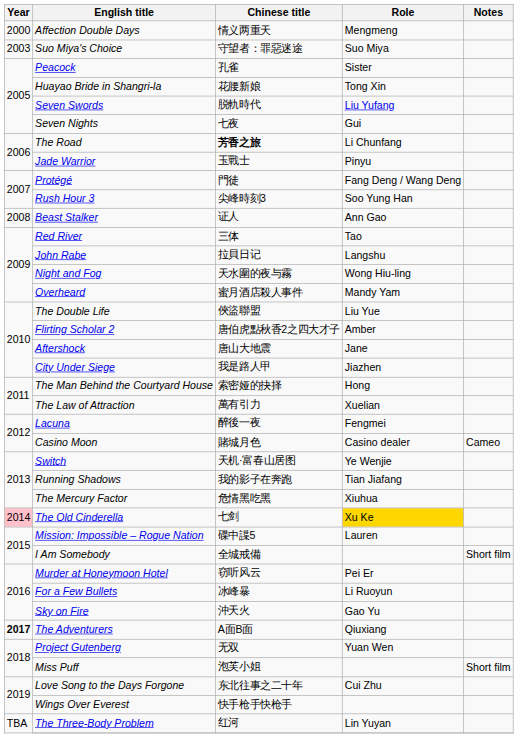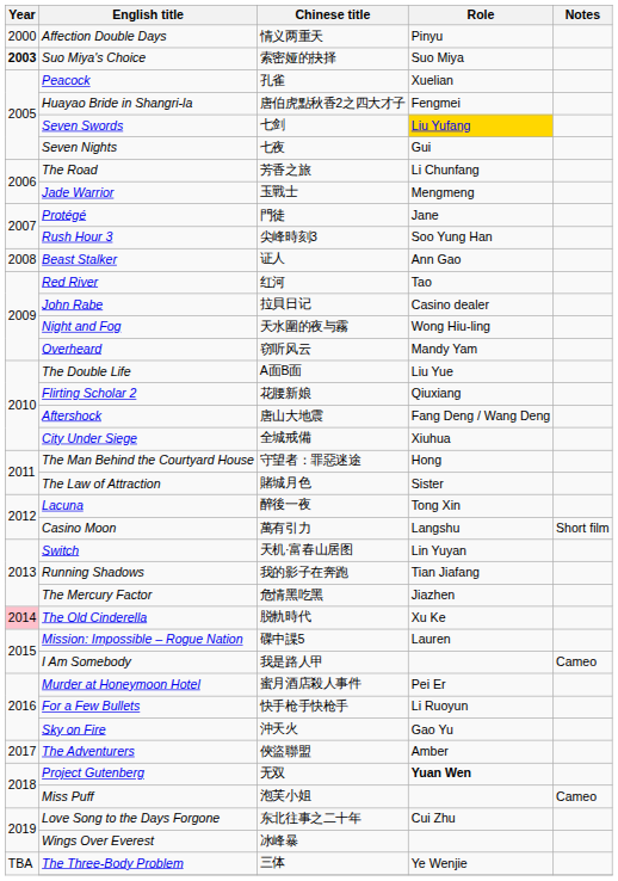 <table class="wikitable">
 <tr>
 <th>Year</th>
 <th>English title</th>
 <th>Chinese title</th>
 <th>Role</th>
 <th>Notes</th>
 </tr>
 <tr>
 <td>2000</td>
 <td><em>Affection Double Days</em></td>
 <td>情义两重天</td>
-<td>Mengmeng</td>
+<td>Pinyu</td>
 <td></td>
 </tr>
 <tr>
-<td>2003</td>
+<td><strong>2003</strong></td>
 <td><em> Suo Miya's Choice</em></td>
-<td>守望者：罪惡迷途</td>
+<td>索密娅的抉择</td>
 <td>Suo Miya</td>
 <td></td>
 </tr>
 <tr>
 <td rowspan=4>2005</td>
 <td><em><a href='#'>Peacock</a></em></td>
 <td>孔雀</td>
-<td>Sister</td>
+<td>Xuelian</td>
 <td></td>
 </tr>
 <tr>
 <td><em>Huayao Bride in Shangri-la</em></td>
-<td>花腰新娘</td>
-<td>Tong Xin</td>
+<td>唐伯虎點秋香2之四大才子</td>
+<td>Fengmei</td>
 <td></td>
 </tr>
 <tr>
 <td><em><a href='#'>Seven Swords</a></em></td>
-<td>脱軌時代</td>
-<td><a href='#'>Liu Yufang</a></td>
+<td>七剑</td>
+<td style="background: gold;"><a href='#'>Liu Yufang</a></td>
 <td></td>
 </tr>
 <tr>
 <td><em>Seven Nights</em></td>
 <td>七夜</td>
 <td>Gui</td>
 <td></td>
 </tr>
 <tr>
 <td rowspan=2>2006</td>
 <td><em>The Road</em></td>
-<td><strong>芳香之旅</strong></td>
+<td>芳香之旅</td>
 <td>Li Chunfang</td>
 <td></td>
 </tr>
 <tr>
 <td><em><a href='#'>Jade Warrior</a></em></td>
 <td>玉戰士</td>
-<td>Pinyu</td>
+<td>Mengmeng</td>
 <td></td>
 </tr>
 <tr>
 <td rowspan=2>2007</td>
 <td><em><a href='#'>Protégé</a></em></td>
 <td>門徒</td>
-<td>Fang Deng / Wang Deng</td>
+<td>Jane</td>
 <td></td>
 </tr>
 <tr>
 <td><em><a href='#'>Rush Hour 3</a></em></td>
 <td>尖峰時刻3</td>
 <td>Soo Yung Han</td>
 <td></td>
 </tr>
 <tr>
 <td>2008</td>
 <td><em><a href='#'>Beast Stalker</a></em></td>
 <td>证人</td>
 <td>Ann Gao</td>
 <td></td>
 </tr>
 <tr>
 <td rowspan=4>2009</td>
 <td><em><a href='#'>Red River</a></em></td>
-<td>三体</td>
+<td>红河</td>
 <td>Tao</td>
 <td></td>
 </tr>
 <tr>
 <td><em><a href='#'>John Rabe</a></em></td>
 <td>拉貝日记</td>
-<td>Langshu</td>
+<td>Casino dealer</td>
 <td></td>
 </tr>
 <tr>
 <td><em><a href='#'>Night and Fog</a></em></td>
 <td>天水圍的夜与霧</td>
 <td>Wong Hiu-ling</td>
 <td></td>
 </tr>
 <tr>
 <td><em><a href='#'>Overheard</a></em></td>
-<td>蜜月酒店殺人事件</td>
+<td>窃听风云</td>
 <td>Mandy Yam</td>
 <td></td>
 </tr>
 <tr>
 <td rowspan=4>2010</td>
 <td><em>The Double Life</em></td>
-<td>俠盜聯盟</td>
+<td>A面B面</td>
 <td>Liu Yue</td>
 <td></td>
 </tr>
 <tr>
 <td><em><a href='#'>Flirting Scholar 2</a></em></td>
-<td>唐伯虎點秋香2之四大才子</td>
-<td>Amber</td>
+<td>花腰新娘</td>
+<td>Qiuxiang</td>
 <td></td>
 </tr>
 <tr>
 <td><em><a href='#'>Aftershock</a></em></td>
 <td>唐山大地震</td>
-<td>Jane</td>
+<td>Fang Deng / Wang Deng</td>
 <td></td>
 </tr>
 <tr>
 <td><em><a href='#'>City Under Siege</a></em></td>
-<td>我是路人甲</td>
-<td>Jiazhen</td>
+<td>全城戒備</td>
+<td>Xiuhua</td>
 <td></td>
 </tr>
 <tr>
 <td rowspan=2>2011</td>
 <td><em>The Man Behind the Courtyard House</em></td>
-<td>索密娅的抉择</td>
+<td>守望者：罪惡迷途</td>
 <td>Hong</td>
 <td></td>
 </tr>
 <tr>
 <td><em>The Law of Attraction</em></td>
-<td>萬有引力</td>
-<td>Xuelian</td>
+<td>賭城月色</td>
+<td>Sister</td>
 <td></td>
 </tr>
 <tr>
 <td rowspan=2>2012</td>
 <td><em><a href='#'>Lacuna</a></em></td>
 <td>醉後一夜</td>
-<td>Fengmei</td>
+<td>Tong Xin</td>
 <td></td>
 </tr>
 <tr>
 <td><em>Casino Moon</em></td>
-<td>賭城月色</td>
-<td>Casino dealer</td>
-<td>Cameo</td>
+<td>萬有引力</td>
+<td>Langshu</td>
+<td>Short film</td>
 </tr>
 <tr>
 <td rowspan=3>2013</td>
 <td><em><a href='#'>Switch</a></em></td>
 <td>天机·富春山居图</td>
-<td>Ye Wenjie</td>
+<td>Lin Yuyan</td>
 <td></td>
 </tr>
 <tr>
 <td><em>Running Shadows</em></td>
 <td>我的影子在奔跑</td>
 <td>Tian Jiafang</td>
 <td></td>
 </tr>
 <tr>
 <td><em>The Mercury Factor</em></td>
 <td>危情黑吃黑</td>
-<td>Xiuhua</td>
+<td>Jiazhen</td>
 <td></td>
 </tr>
 <tr>
 <td style="background: pink;">2014</td>
 <td><em><a href='#'>The Old Cinderella</a></em></td>
-<td>七剑</td>
-<td style="background: gold;">Xu Ke</td>
+<td>脱軌時代</td>
+<td>Xu Ke</td>
 <td></td>
 </tr>
 <tr>
 <td rowspan=2>2015</td>
 <td><em><a href='#'>Mission: Impossible – Rogue Nation</a></em></td>
 <td>碟中諜5</td>
 <td>Lauren</td>
 <td></td>
 </tr>
 <tr>
 <td><em>I Am Somebody</em></td>
-<td>全城戒備</td>
+<td>我是路人甲</td>
 <td></td>
-<td>Short film</td>
+<td>Cameo</td>
 </tr>
 <tr>
 <td rowspan=3>2016</td>
 <td><em><a href='#'>Murder at Honeymoon Hotel</a></em></td>
-<td>窃听风云</td>
+<td>蜜月酒店殺人事件</td>
 <td>Pei Er</td>
 <td></td>
 </tr>
 <tr>
 <td><em><a href='#'>For a Few Bullets</a></em></td>
-<td>冰峰暴</td>
+<td>快手枪手快枪手</td>
 <td>Li Ruoyun</td>
 <td></td>
 </tr>
 <tr>
 <td><em><a href='#'>Sky on Fire</a></em></td>
 <td>沖天火</td>
 <td>Gao Yu</td>
 <td></td>
 </tr>
 <tr>
-<td><strong>2017</strong></td>
+<td>2017</td>
 <td><em><a href='#'>The Adventurers</a></em></td>
-<td>A面B面</td>
-<td>Qiuxiang</td>
+<td>俠盜聯盟</td>
+<td>Amber</td>
 <td></td>
 </tr>
 <tr>
 <td rowspan=2>2018</td>
 <td><em><a href='#'>Project Gutenberg</a></em></td>
 <td>无双</td>
-<td>Yuan Wen</td>
+<td><strong>Yuan Wen</strong></td>
 <td></td>
 </tr>
 <tr>
 <td><em>Miss Puff</em></td>
 <td>泡芙小姐</td>
 <td></td>
-<td>Short film</td>
+<td>Cameo</td>
 </tr>
 <tr>
 <td rowspan=2>2019</td>
 <td><em>Love Song to the Days Forgone</em></td>
 <td>东北往事之二十年</td>
 <td>Cui Zhu</td>
 <td></td>
 </tr>
 <tr>
 <td><em>Wings Over Everest</em></td>
-<td>快手枪手快枪手</td>
+<td>冰峰暴</td>
 <td></td>
 <td></td>
 </tr>
 <tr>
 <td rowspan=3>TBA</td>
 <td><em><a href='#'>The Three-Body Problem</a></em></td>
-<td>红河</td>
-<td>Lin Yuyan</td>
+<td>三体</td>
+<td>Ye Wenjie</td>
 <td></td>
 </tr>
 <tr>
 </tr>
 </table>
